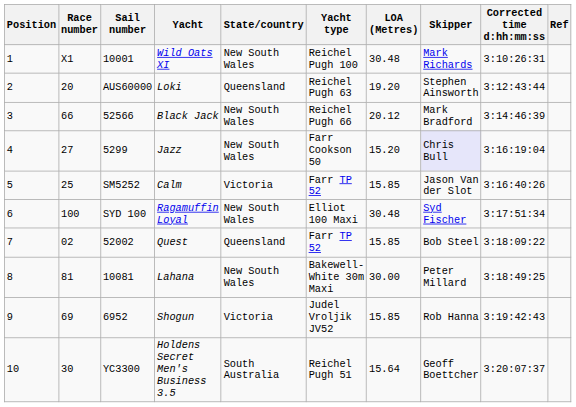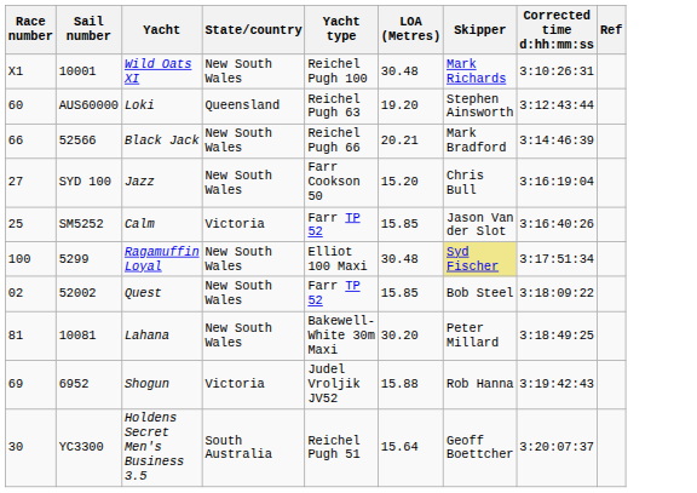 <table class="wikitable">
 <tr>
-<th>Position</th>
 <th>Race number</th>
 <th>Sail number</th>
 <th>Yacht</th>
 <th>State/country</th>
 <th>Yacht type</th>
 <th>LOA <br>(Metres)</th>
 <th>Skipper</th>
 <th>Corrected time <br>d:hh:mm:ss</th>
 <th>Ref</th>
 </tr>
 <tr>
-<td>1</td>
 <td>X1</td>
 <td>10001</td>
 <td><em><a href='#'>Wild Oats XI</a></em></td>
 <td> New South Wales</td>
 <td>Reichel Pugh 100</td>
 <td>30.48</td>
 <td><a href='#'>Mark Richards</a></td>
 <td>3:10:26:31</td>
 <td></td>
 </tr>
 <tr>
-<td>2</td>
-<td>20</td>
+<td>60</td>
 <td>AUS60000</td>
 <td><em>Loki</em></td>
 <td> Queensland</td>
 <td>Reichel Pugh 63</td>
 <td>19.20</td>
 <td>Stephen Ainsworth</td>
 <td>3:12:43:44</td>
 <td></td>
 </tr>
 <tr>
-<td>3</td>
 <td>66</td>
 <td>52566</td>
 <td><em>Black Jack</em></td>
 <td> New South Wales</td>
 <td>Reichel Pugh 66</td>
-<td>20.12</td>
+<td>20.21</td>
 <td>Mark Bradford</td>
 <td>3:14:46:39</td>
 <td></td>
 </tr>
 <tr>
-<td>4</td>
 <td>27</td>
-<td>5299</td>
+<td>SYD 100</td>
 <td><em>Jazz</em></td>
 <td> New South Wales</td>
 <td>Farr Cookson 50</td>
 <td>15.20</td>
-<td style="background: lavender;">Chris Bull</td>
+<td>Chris Bull</td>
 <td>3:16:19:04</td>
 <td></td>
 </tr>
 <tr>
-<td>5</td>
 <td>25</td>
 <td>SM5252</td>
 <td><em>Calm</em></td>
 <td> Victoria</td>
 <td>Farr <a href='#'>TP 52</a></td>
 <td>15.85</td>
 <td>Jason Van der Slot</td>
 <td>3:16:40:26</td>
 <td></td>
 </tr>
 <tr>
-<td>6</td>
 <td>100</td>
-<td>SYD 100</td>
+<td>5299</td>
 <td><em><a href='#'>Ragamuffin Loyal</a></em></td>
 <td> New South Wales</td>
 <td>Elliot 100 Maxi</td>
 <td>30.48</td>
-<td><a href='#'>Syd Fischer</a></td>
+<td style="background: khaki;"><a href='#'>Syd Fischer</a></td>
 <td>3:17:51:34</td>
 <td></td>
 </tr>
 <tr>
-<td>7</td>
 <td>02</td>
 <td>52002</td>
 <td><em>Quest</em></td>
-<td> Queensland</td>
+<td> New South Wales</td>
 <td>Farr <a href='#'>TP 52</a></td>
 <td>15.85</td>
 <td>Bob Steel</td>
 <td>3:18:09:22</td>
 <td></td>
 </tr>
 <tr>
-<td>8</td>
 <td>81</td>
 <td>10081</td>
 <td><em>Lahana</em></td>
 <td> New South Wales</td>
 <td>Bakewell-White 30m Maxi</td>
-<td>30.00</td>
+<td>30.20</td>
 <td>Peter Millard</td>
 <td>3:18:49:25</td>
 <td></td>
 </tr>
 <tr>
-<td>9</td>
 <td>69</td>
 <td>6952</td>
 <td><em>Shogun</em></td>
 <td> Victoria</td>
 <td>Judel Vroljik JV52</td>
-<td>15.85</td>
+<td>15.88</td>
 <td>Rob Hanna</td>
 <td>3:19:42:43</td>
 <td></td>
 </tr>
 <tr>
-<td>10</td>
 <td>30</td>
 <td>YC3300</td>
 <td><em>Holdens Secret Men's Business 3.5</em></td>
 <td> South Australia</td>
 <td>Reichel Pugh 51</td>
 <td>15.64</td>
 <td>Geoff Boettcher</td>
 <td>3:20:07:37</td>
 <td></td>
 </tr>
 </table>
